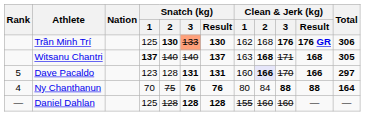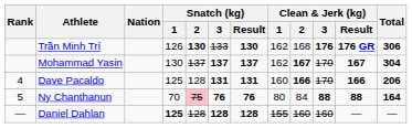 <table class="wikitable sortable" style="text-align:center;">
 <tr>
 <th rowspan=2>Rank</th>
 <th rowspan=2>Athlete</th>
 <th rowspan=2>Nation</th>
 <th colspan=4>Snatch (kg)</th>
 <th colspan=4>Clean & Jerk (kg)</th>
 <th rowspan=2>Total</th>
 </tr>
 <tr>
 <th>1</th>
 <th>2</th>
 <th>3</th>
 <th>Result</th>
 <th>1</th>
 <th>2</th>
 <th>3</th>
 <th>Result</th>
 </tr>
 <tr>
 <td></td>
 <td align=left><a href='#'>Trần Minh Trí</a></td>
 <td align=left></td>
-<td>125</td>
+<td>126</td>
 <td><strong>130</strong></td>
-<td style="background: lightsalmon;"><s>133</s></td>
+<td><s>133</s></td>
 <td><strong>130</strong></td>
 <td>162</td>
 <td>168</td>
 <td><strong>176</strong></td>
 <td><strong>176</strong> <strong><a href='#'>GR</a></strong></td>
 <td><strong>306</strong></td>
 </tr>
 <tr>
 <td></td>
-<td align=left><a href='#'>Witsanu Chantri</a></td>
+<td align=left><a href='#'>Mohammad Yasin</a></td>
 <td align=left></td>
+<td>130</td>
+<td><s>137</s></td>
 <td><strong>137</strong></td>
-<td><s>140</s></td>
-<td><s>140</s></td>
 <td><strong>137</strong></td>
-<td>163</td>
-<td><strong>168</strong></td>
-<td><s>171</s></td>
-<td><strong>168</strong></td>
-<td><strong>305</strong></td>
+<td>162</td>
+<td><strong>167</strong></td>
+<td><s>170</s></td>
+<td><strong>167</strong></td>
+<td><strong>304</strong></td>
 </tr>
 <tr>
-<td>5</td>
+<td>4</td>
 <td align=left><a href='#'>Dave Pacaldo</a></td>
 <td align=left></td>
-<td>123</td>
+<td>125</td>
 <td>128</td>
 <td><strong>131</strong></td>
 <td><strong>131</strong></td>
 <td>160</td>
-<td style="background: lavender;"><strong>166</strong></td>
+<td><strong>166</strong></td>
 <td><s>170</s></td>
 <td><strong>166</strong></td>
-<td><strong>297</strong></td>
+<td><strong>206</strong></td>
 </tr>
 <tr>
-<td>4</td>
+<td>5</td>
 <td align=left><a href='#'>Ny Chanthanun</a></td>
 <td align=left></td>
 <td>70</td>
-<td><s>75</s></td>
+<td style="background: pink;"><s>75</s></td>
 <td><strong>76</strong></td>
 <td><strong>76</strong></td>
 <td>80</td>
 <td>84</td>
 <td><strong>88</strong></td>
 <td><strong>88</strong></td>
 <td><strong>164</strong></td>
 </tr>
 <tr>
 <td>—</td>
 <td align=left><a href='#'>Daniel Dahlan</a></td>
 <td align=left></td>
-<td>125</td>
+<td><strong>125</strong></td>
 <td><s>128</s></td>
 <td><strong>128</strong></td>
 <td><strong>128</strong></td>
 <td><s>155</s></td>
 <td><s>160</s></td>
 <td><s>160</s></td>
 <td>—</td>
 <td>—</td>
 </tr>
 </table>
